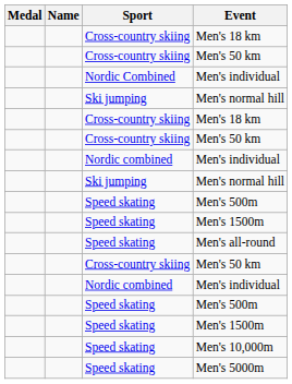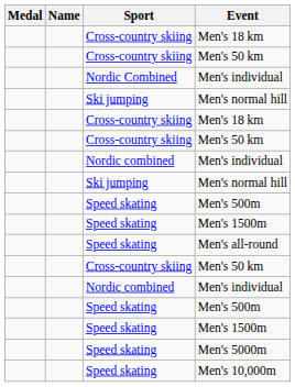 <table class="wikitable sortable" style="font-size:90%">
 <tr>
 <th>Medal</th>
 <th>Name</th>
 <th>Sport</th>
 <th>Event</th>
 </tr>
 <tr date>
 <td></td>
 <td></td>
 <td><a href='#'>Cross-country skiing</a></td>
 <td>Men's 18 km</td>
 </tr>
 <tr>
 <td></td>
 <td></td>
 <td><a href='#'>Cross-country skiing</a></td>
 <td>Men's 50 km</td>
 </tr>
 <tr>
 <td></td>
 <td></td>
 <td><a href='#'>Nordic Combined</a></td>
 <td>Men's individual</td>
 </tr>
 <tr>
 <td></td>
 <td></td>
 <td><a href='#'>Ski jumping</a></td>
 <td>Men's normal hill</td>
 </tr>
 <tr>
 <td></td>
 <td></td>
 <td><a href='#'>Cross-country skiing</a></td>
 <td>Men's 18 km</td>
 </tr>
 <tr>
 <td></td>
 <td></td>
 <td><a href='#'>Cross-country skiing</a></td>
 <td>Men's 50 km</td>
 </tr>
 <tr>
 <td></td>
 <td></td>
 <td><a href='#'>Nordic combined</a></td>
 <td>Men's individual</td>
 </tr>
 <tr>
 <td></td>
 <td></td>
 <td><a href='#'>Ski jumping</a></td>
 <td>Men's normal hill</td>
 </tr>
 <tr>
 <td></td>
 <td></td>
 <td><a href='#'>Speed skating</a></td>
 <td>Men's 500m</td>
 </tr>
 <tr>
 <td></td>
 <td></td>
 <td><a href='#'>Speed skating</a></td>
 <td>Men's 1500m</td>
 </tr>
 <tr>
 <td></td>
 <td></td>
 <td><a href='#'>Speed skating</a></td>
 <td>Men's all-round</td>
 </tr>
 <tr>
 <td></td>
 <td></td>
 <td><a href='#'>Cross-country skiing</a></td>
 <td>Men's 50 km</td>
 </tr>
 <tr>
 <td></td>
 <td></td>
 <td><a href='#'>Nordic combined</a></td>
 <td>Men's individual</td>
 </tr>
 <tr>
 <td></td>
 <td></td>
 <td><a href='#'>Speed skating</a></td>
 <td>Men's 500m</td>
 </tr>
 <tr>
 <td></td>
 <td></td>
 <td><a href='#'>Speed skating</a></td>
 <td>Men's 1500m</td>
 </tr>
 <tr>
 <td></td>
 <td></td>
 <td><a href='#'>Speed skating</a></td>
-<td>Men's 10,000m</td>
+<td>Men's 5000m</td>
 </tr>
 <tr>
 <td></td>
 <td></td>
 <td><a href='#'>Speed skating</a></td>
-<td>Men's 5000m</td>
+<td>Men's 10,000m</td>
 </tr>
 </table>
